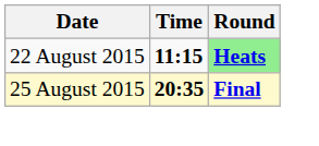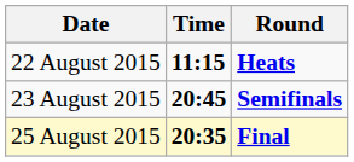 <table class="wikitable">
 <tr>
 <th>Date</th>
 <th>Time</th>
 <th>Round</th>
 </tr>
 <tr>
 <td>22 August 2015</td>
 <td><strong>11:15</strong></td>
-<td style="background: lightgreen;"><strong><a href='#'>Heats</a></strong></td>
+<td><strong><a href='#'>Heats</a></strong></td>
+</tr>
+<tr>
+<td>23 August 2015</td>
+<td><strong>20:45</strong></td>
+<td><strong><a href='#'>Semifinals</a></strong></td>
 </tr>
 <tr style=background:lemonchiffon>
 <td>25 August 2015</td>
 <td><strong>20:35</strong></td>
 <td><strong><a href='#'>Final</a></strong></td>
 </tr>
 </table>
